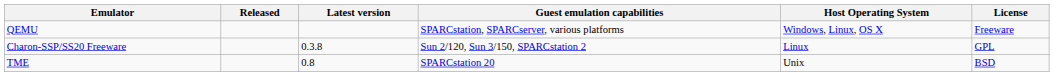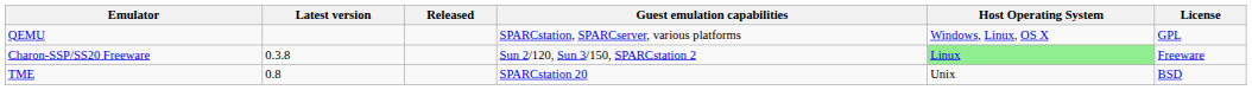 <table class="wikitable sortable" style="width:100%">
 <tr>
 <th>Emulator</th>
+<th>Latest version</th>
 <th>Released</th>
-<th>Latest version</th>
 <th>Guest emulation capabilities</th>
 <th>Host Operating System</th>
 <th>License</th>
 </tr>
 <tr>
 <td><a href='#'>QEMU</a></td>
 <td></td>
 <td></td>
 <td><a href='#'>SPARCstation</a>, <a href='#'>SPARCserver</a>, various platforms</td>
 <td><a href='#'>Windows</a>, <a href='#'>Linux</a>, <a href='#'>OS X</a></td>
+<td><a href='#'>GPL</a></td>
+</tr>
+<tr>
+<td><a href='#'>Charon-SSP/SS20 Freeware</a></td>
+<td>0.3.8</td>
+<td></td>
+<td><a href='#'>Sun 2</a>/120, <a href='#'>Sun 3</a>/150, <a href='#'>SPARCstation 2</a></td>
+<td style="background: lightgreen;"><a href='#'>Linux</a></td>
 <td><a href='#'>Freeware</a></td>
 </tr>
 <tr>
-<td><a href='#'>Charon-SSP/SS20 Freeware</a></td>
+<td><a href='#'>TME</a> </td>
+<td>0.8</td>
 <td></td>
-<td>0.3.8</td>
-<td><a href='#'>Sun 2</a>/120, <a href='#'>Sun 3</a>/150, <a href='#'>SPARCstation 2</a></td>
-<td><a href='#'>Linux</a></td>
-<td><a href='#'>GPL</a></td>
-</tr>
-<tr>
-<td><a href='#'>TME</a> </td>
-<td></td>
-<td>0.8</td>
 <td><a href='#'>SPARCstation 20</a></td>
 <td>Unix</td>
 <td><a href='#'>BSD</a></td>
 </tr>
 </table>
